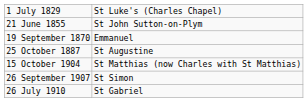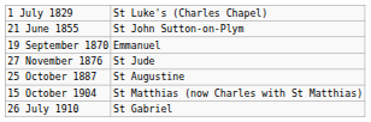 <table class="wikitable">
 <tr>
 <td>1 July 1829</td>
 <td>St Luke's (Charles Chapel)</td>
 </tr>
 <tr>
 <td>21 June 1855</td>
 <td>St John Sutton-on-Plym</td>
 </tr>
 <tr>
 <td>19 September 1870</td>
 <td>Emmanuel</td>
 </tr>
 <tr>
+<td>27 November 1876</td>
+<td>St Jude</td>
+</tr>
+<tr>
 <td>25 October 1887</td>
 <td>St Augustine</td>
 </tr>
 <tr>
 <td>15 October 1904</td>
 <td>St Matthias (now Charles with St Matthias)</td>
 </tr>
 <tr>
-<td>26 September 1907</td>
-<td>St Simon</td>
-</tr>
-<tr>
 <td>26 July 1910</td>
 <td>St Gabriel</td>
 </tr>
 </table>
